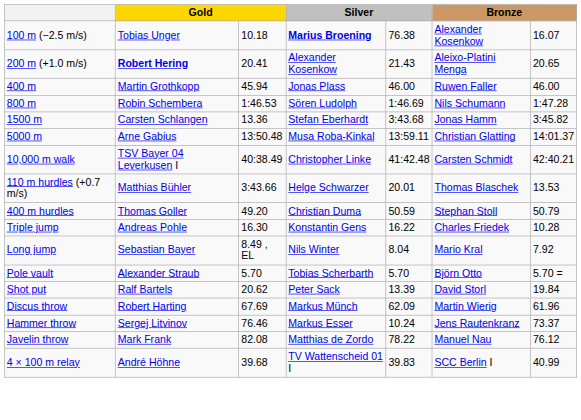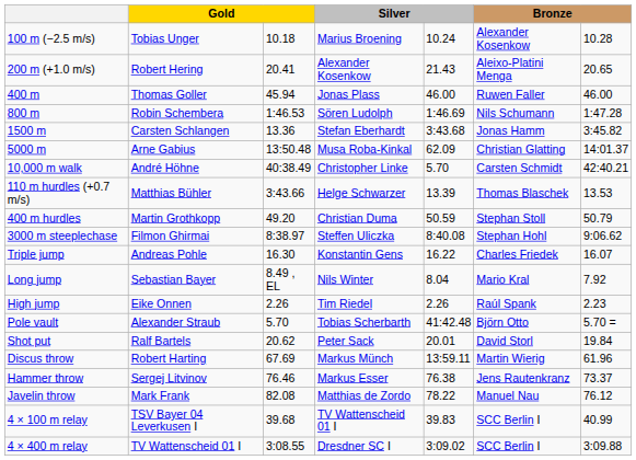 <table class="wikitable">
 <tr>
 <th></th>
 <th style="background:gold;" colspan=2>Gold</th>
 <th style="background:silver;" colspan=2>Silver</th>
 <th style="background:#CC9966;" colspan=2>Bronze</th>
 </tr>
 <tr>
 <td><a href='#'>100 m</a> (−2.5 m/s)</td>
 <td><a href='#'>Tobias Unger</a></td>
 <td>10.18 </td>
-<td><strong><a href='#'>Marius Broening</a></strong></td>
-<td>76.38</td>
+<td><a href='#'>Marius Broening</a></td>
+<td>10.24 </td>
 <td><a href='#'>Alexander Kosenkow</a></td>
-<td>16.07</td>
+<td>10.28 </td>
 </tr>
 <tr>
 <td><a href='#'>200 m</a> (+1.0 m/s)</td>
-<td><strong><a href='#'>Robert Hering</a></strong></td>
+<td><a href='#'>Robert Hering</a></td>
 <td>20.41 </td>
 <td><a href='#'>Alexander Kosenkow</a></td>
 <td>21.43 </td>
 <td><a href='#'>Aleixo-Platini Menga</a></td>
 <td>20.65</td>
 </tr>
 <tr>
 <td><a href='#'>400 m</a></td>
-<td><a href='#'>Martin Grothkopp</a></td>
+<td><a href='#'>Thomas Goller</a></td>
 <td>45.94 </td>
 <td><a href='#'>Jonas Plass</a></td>
 <td>46.00 </td>
 <td><a href='#'>Ruwen Faller</a></td>
 <td>46.00 </td>
 </tr>
 <tr>
 <td><a href='#'>800 m</a></td>
 <td><a href='#'>Robin Schembera</a></td>
 <td>1:46.53</td>
 <td><a href='#'>Sören Ludolph</a></td>
 <td>1:46.69 </td>
 <td><a href='#'>Nils Schumann</a></td>
 <td>1:47.28</td>
 </tr>
 <tr>
 <td><a href='#'>1500 m</a></td>
 <td><a href='#'>Carsten Schlangen</a></td>
 <td>13.36 </td>
 <td><a href='#'>Stefan Eberhardt</a></td>
 <td>3:43.68</td>
 <td><a href='#'>Jonas Hamm</a></td>
 <td>3:45.82</td>
 </tr>
 <tr>
 <td><a href='#'>5000 m</a></td>
 <td><a href='#'>Arne Gabius</a></td>
 <td>13:50.48</td>
 <td><a href='#'>Musa Roba-Kinkal</a></td>
-<td>13:59.11 </td>
+<td>62.09</td>
 <td><a href='#'>Christian Glatting</a></td>
 <td>14:01.37</td>
 </tr>
 <tr>
 <td><a href='#'>10,000 m walk</a></td>
-<td><a href='#'>TSV Bayer 04 Leverkusen</a> I <br></td>
+<td><a href='#'>André Höhne</a></td>
 <td>40:38.49</td>
 <td><a href='#'>Christopher Linke</a></td>
-<td>41:42.48</td>
+<td>5.70 </td>
 <td><a href='#'>Carsten Schmidt</a></td>
 <td>42:40.21 </td>
 </tr>
 <tr>
 <td><a href='#'>110 m hurdles</a> (+0.7 m/s)</td>
 <td><a href='#'>Matthias Bühler</a></td>
 <td>3:43.66</td>
 <td><a href='#'>Helge Schwarzer</a></td>
-<td>20.01</td>
+<td>13.39 </td>
 <td><a href='#'>Thomas Blaschek</a></td>
 <td>13.53 </td>
 </tr>
 <tr>
 <td><a href='#'>400 m hurdles</a></td>
-<td><a href='#'>Thomas Goller</a></td>
+<td><a href='#'>Martin Grothkopp</a></td>
 <td>49.20</td>
 <td><a href='#'>Christian Duma</a></td>
 <td>50.59</td>
 <td><a href='#'>Stephan Stoll</a></td>
 <td>50.79</td>
+</tr>
+<tr>
+<td><a href='#'>3000 m steeplechase</a></td>
+<td><a href='#'>Filmon Ghirmai</a></td>
+<td>8:38.97</td>
+<td><a href='#'>Steffen Uliczka</a></td>
+<td>8:40.08</td>
+<td><a href='#'>Stephan Hohl</a></td>
+<td>9:06.62</td>
 </tr>
 <tr>
 <td><a href='#'>Triple jump</a></td>
 <td><a href='#'>Andreas Pohle</a></td>
 <td>16.30 </td>
 <td><a href='#'>Konstantin Gens</a></td>
 <td>16.22 </td>
 <td><a href='#'>Charles Friedek</a></td>
-<td>10.28 </td>
+<td>16.07</td>
 </tr>
 <tr>
 <td><a href='#'>Long jump</a></td>
 <td><a href='#'>Sebastian Bayer</a></td>
 <td>8.49 , EL</td>
 <td><a href='#'>Nils Winter</a></td>
 <td>8.04 </td>
 <td><a href='#'>Mario Kral</a></td>
 <td>7.92 </td>
 </tr>
 <tr>
+<td><a href='#'>High jump</a></td>
+<td><a href='#'>Eike Onnen</a></td>
+<td>2.26 </td>
+<td><a href='#'>Tim Riedel</a></td>
+<td>2.26 </td>
+<td><a href='#'>Raúl Spank</a></td>
+<td>2.23</td>
+</tr>
+<tr>
 <td><a href='#'>Pole vault</a></td>
 <td><a href='#'>Alexander Straub</a></td>
 <td>5.70</td>
 <td><a href='#'>Tobias Scherbarth</a></td>
-<td>5.70 </td>
+<td>41:42.48</td>
 <td><a href='#'>Björn Otto</a></td>
 <td>5.70 =</td>
 </tr>
 <tr>
 <td><a href='#'>Shot put</a></td>
 <td><a href='#'>Ralf Bartels</a></td>
 <td>20.62 </td>
 <td><a href='#'>Peter Sack</a></td>
-<td>13.39 </td>
+<td>20.01</td>
 <td><a href='#'>David Storl</a></td>
 <td>19.84</td>
 </tr>
 <tr>
 <td><a href='#'>Discus throw</a></td>
 <td><a href='#'>Robert Harting</a></td>
 <td>67.69</td>
 <td><a href='#'>Markus Münch</a></td>
-<td>62.09</td>
+<td>13:59.11 </td>
 <td><a href='#'>Martin Wierig</a></td>
 <td>61.96</td>
 </tr>
 <tr>
 <td><a href='#'>Hammer throw</a></td>
 <td><a href='#'>Sergej Litvinov</a></td>
 <td>76.46</td>
 <td><a href='#'>Markus Esser</a></td>
-<td>10.24 </td>
+<td>76.38</td>
 <td><a href='#'>Jens Rautenkranz</a></td>
 <td>73.37</td>
 </tr>
 <tr>
 <td><a href='#'>Javelin throw</a></td>
 <td><a href='#'>Mark Frank</a></td>
 <td>82.08</td>
 <td><a href='#'>Matthias de Zordo</a></td>
 <td>78.22</td>
 <td><a href='#'>Manuel Nau</a></td>
 <td>76.12 </td>
 </tr>
 <tr>
 <td><a href='#'>4 × 100 m relay</a></td>
-<td><a href='#'>André Höhne</a></td>
+<td><a href='#'>TSV Bayer 04 Leverkusen</a> I <br></td>
 <td>39.68 </td>
 <td><a href='#'>TV Wattenscheid 01</a> I <br></td>
 <td>39.83</td>
 <td><a href='#'>SCC Berlin</a> I <br></td>
 <td>40.99</td>
 </tr>
+<tr>
+<td><a href='#'>4 × 400 m relay</a></td>
+<td><a href='#'>TV Wattenscheid 01</a> I <br></td>
+<td>3:08.55 </td>
+<td><a href='#'>Dresdner SC</a> I <br></td>
+<td>3:09.02 </td>
+<td><a href='#'>SCC Berlin</a> I <br></td>
+<td>3:09.88 </td>
+</tr>
 </table>
